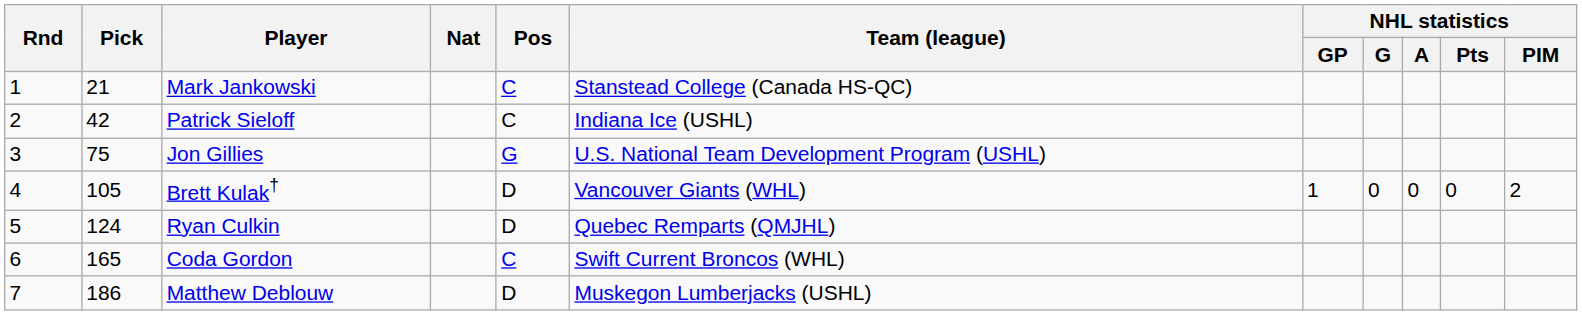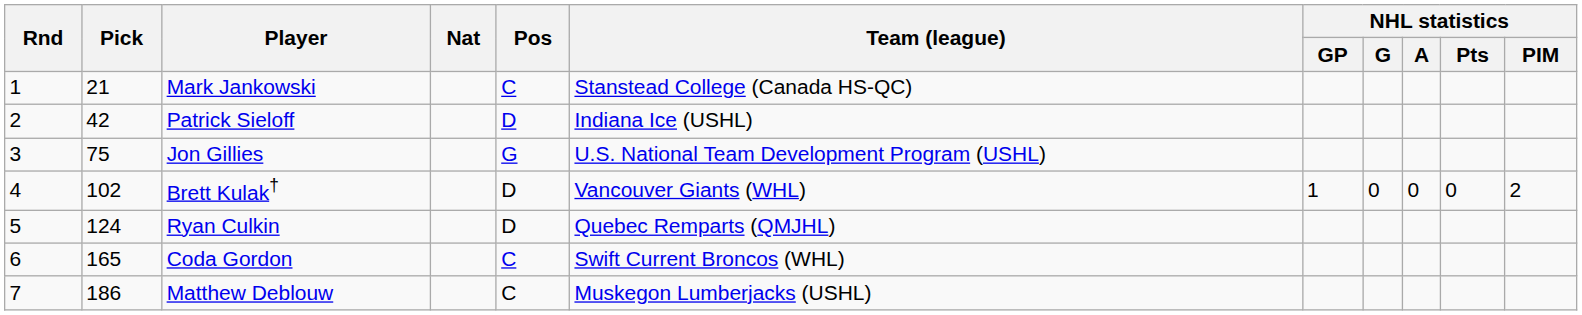 <table class="wikitable" style="width:95%;">
 <tr>
 <th rowspan="2">Rnd</th>
 <th rowspan="2">Pick</th>
 <th rowspan="2">Player</th>
 <th rowspan="2">Nat</th>
 <th rowspan="2">Pos</th>
 <th rowspan="2">Team (league)</th>
 <th colspan="5">NHL statistics</th>
 </tr>
 <tr>
 <th>GP</th>
 <th>G</th>
 <th>A</th>
 <th>Pts</th>
 <th>PIM</th>
 </tr>
 <tr>
 <td>1</td>
 <td>21</td>
 <td><a href='#'>Mark Jankowski</a></td>
 <td></td>
 <td><a href='#'>C</a></td>
 <td><a href='#'>Stanstead College</a> (Canada HS-QC)</td>
 <td></td>
 <td></td>
 <td></td>
 <td></td>
 <td></td>
 </tr>
 <tr>
 <td>2</td>
 <td>42</td>
 <td><a href='#'>Patrick Sieloff</a></td>
 <td></td>
-<td>C</td>
+<td><a href='#'>D</a></td>
 <td><a href='#'>Indiana Ice</a> (USHL)</td>
 <td></td>
 <td></td>
 <td></td>
 <td></td>
 <td></td>
 </tr>
 <tr>
 <td>3</td>
 <td>75</td>
 <td><a href='#'>Jon Gillies</a></td>
 <td></td>
 <td><a href='#'>G</a></td>
 <td><a href='#'>U.S. National Team Development Program</a> (<a href='#'>USHL</a>)</td>
 <td></td>
 <td></td>
 <td></td>
 <td></td>
 <td></td>
 </tr>
 <tr>
 <td>4</td>
-<td>105</td>
+<td>102</td>
 <td><a href='#'>Brett Kulak</a><sup>†</sup></td>
 <td></td>
 <td>D</td>
 <td><a href='#'>Vancouver Giants</a> (<a href='#'>WHL</a>)</td>
 <td>1</td>
 <td>0</td>
 <td>0</td>
 <td>0</td>
 <td>2</td>
 </tr>
 <tr>
 <td>5</td>
 <td>124</td>
 <td><a href='#'>Ryan Culkin</a></td>
 <td></td>
 <td>D</td>
 <td><a href='#'>Quebec Remparts</a> (<a href='#'>QMJHL</a>)</td>
 <td></td>
 <td></td>
 <td></td>
 <td></td>
 <td></td>
 </tr>
 <tr>
 <td>6</td>
 <td>165</td>
 <td><a href='#'>Coda Gordon</a></td>
 <td></td>
 <td><a href='#'>C</a></td>
 <td><a href='#'>Swift Current Broncos</a> (WHL)</td>
 <td></td>
 <td></td>
 <td></td>
 <td></td>
 <td></td>
 </tr>
 <tr>
 <td>7</td>
 <td>186</td>
 <td><a href='#'>Matthew Deblouw</a></td>
 <td></td>
-<td>D</td>
+<td>C</td>
 <td><a href='#'>Muskegon Lumberjacks</a> (USHL)</td>
 <td></td>
 <td></td>
 <td></td>
 <td></td>
 <td></td>
 </tr>
 </table>
